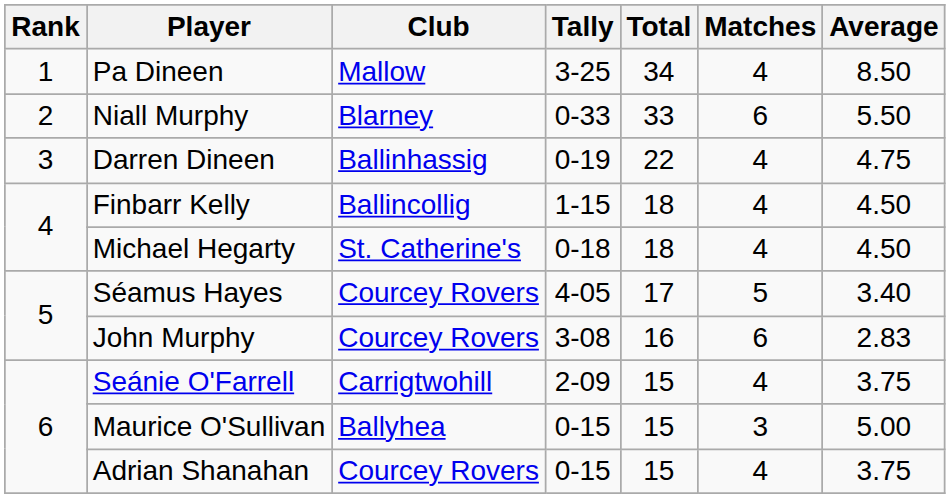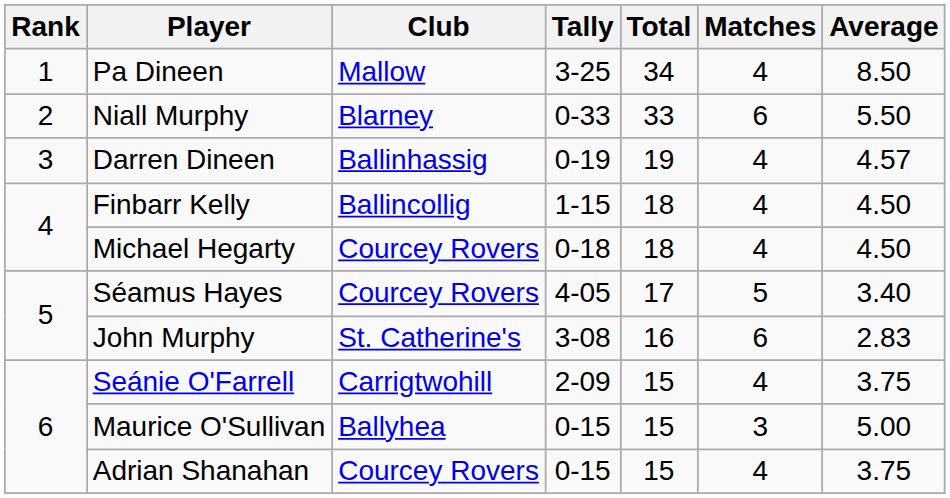 <table class="wikitable">
 <tr>
 <th>Rank</th>
 <th>Player</th>
 <th>Club</th>
 <th>Tally</th>
 <th>Total</th>
 <th>Matches</th>
 <th>Average</th>
 </tr>
 <tr>
 <td rowspan=1 align=center>1</td>
 <td>Pa Dineen</td>
 <td><a href='#'>Mallow</a></td>
 <td align=center>3-25</td>
 <td align=center>34</td>
 <td align=center>4</td>
 <td align=center>8.50</td>
 </tr>
 <tr>
 <td rowspan=1 align=center>2</td>
 <td>Niall Murphy</td>
 <td><a href='#'>Blarney</a></td>
 <td align=center>0-33</td>
 <td align=center>33</td>
 <td align=center>6</td>
 <td align=center>5.50</td>
 </tr>
 <tr>
 <td rowspan=1 align=center>3</td>
 <td>Darren Dineen</td>
 <td><a href='#'>Ballinhassig</a></td>
 <td align=center>0-19</td>
-<td align=center>22</td>
+<td align=center>19</td>
 <td align=center>4</td>
-<td align=center>4.75</td>
+<td align=center>4.57</td>
 </tr>
 <tr>
 <td rowspan=2 align=center>4</td>
 <td>Finbarr Kelly</td>
 <td><a href='#'>Ballincollig</a></td>
 <td align=center>1-15</td>
 <td align=center>18</td>
 <td align=center>4</td>
 <td align=center>4.50</td>
 </tr>
 <tr>
 <td>Michael Hegarty</td>
-<td><a href='#'>St. Catherine's</a></td>
+<td><a href='#'>Courcey Rovers</a></td>
 <td align=center>0-18</td>
 <td align=center>18</td>
 <td align=center>4</td>
 <td align=center>4.50</td>
 </tr>
 <tr>
 <td rowspan=2 align=center>5</td>
 <td>Séamus Hayes</td>
 <td><a href='#'>Courcey Rovers</a></td>
 <td align=center>4-05</td>
 <td align=center>17</td>
 <td align=center>5</td>
 <td align=center>3.40</td>
 </tr>
 <tr>
 <td>John Murphy</td>
-<td><a href='#'>Courcey Rovers</a></td>
+<td><a href='#'>St. Catherine's</a></td>
 <td align=center>3-08</td>
 <td align=center>16</td>
 <td align=center>6</td>
 <td align=center>2.83</td>
 </tr>
 <tr>
 <td rowspan=3 align=center>6</td>
 <td><a href='#'>Seánie O'Farrell</a></td>
 <td><a href='#'>Carrigtwohill</a></td>
 <td align=center>2-09</td>
 <td align=center>15</td>
 <td align=center>4</td>
 <td align=center>3.75</td>
 </tr>
 <tr>
 <td>Maurice O'Sullivan</td>
 <td><a href='#'>Ballyhea</a></td>
 <td align=center>0-15</td>
 <td align=center>15</td>
 <td align=center>3</td>
 <td align=center>5.00</td>
 </tr>
 <tr>
 <td>Adrian Shanahan</td>
 <td><a href='#'>Courcey Rovers</a></td>
 <td align=center>0-15</td>
 <td align=center>15</td>
 <td align=center>4</td>
 <td align=center>3.75</td>
 </tr>
 </table>
